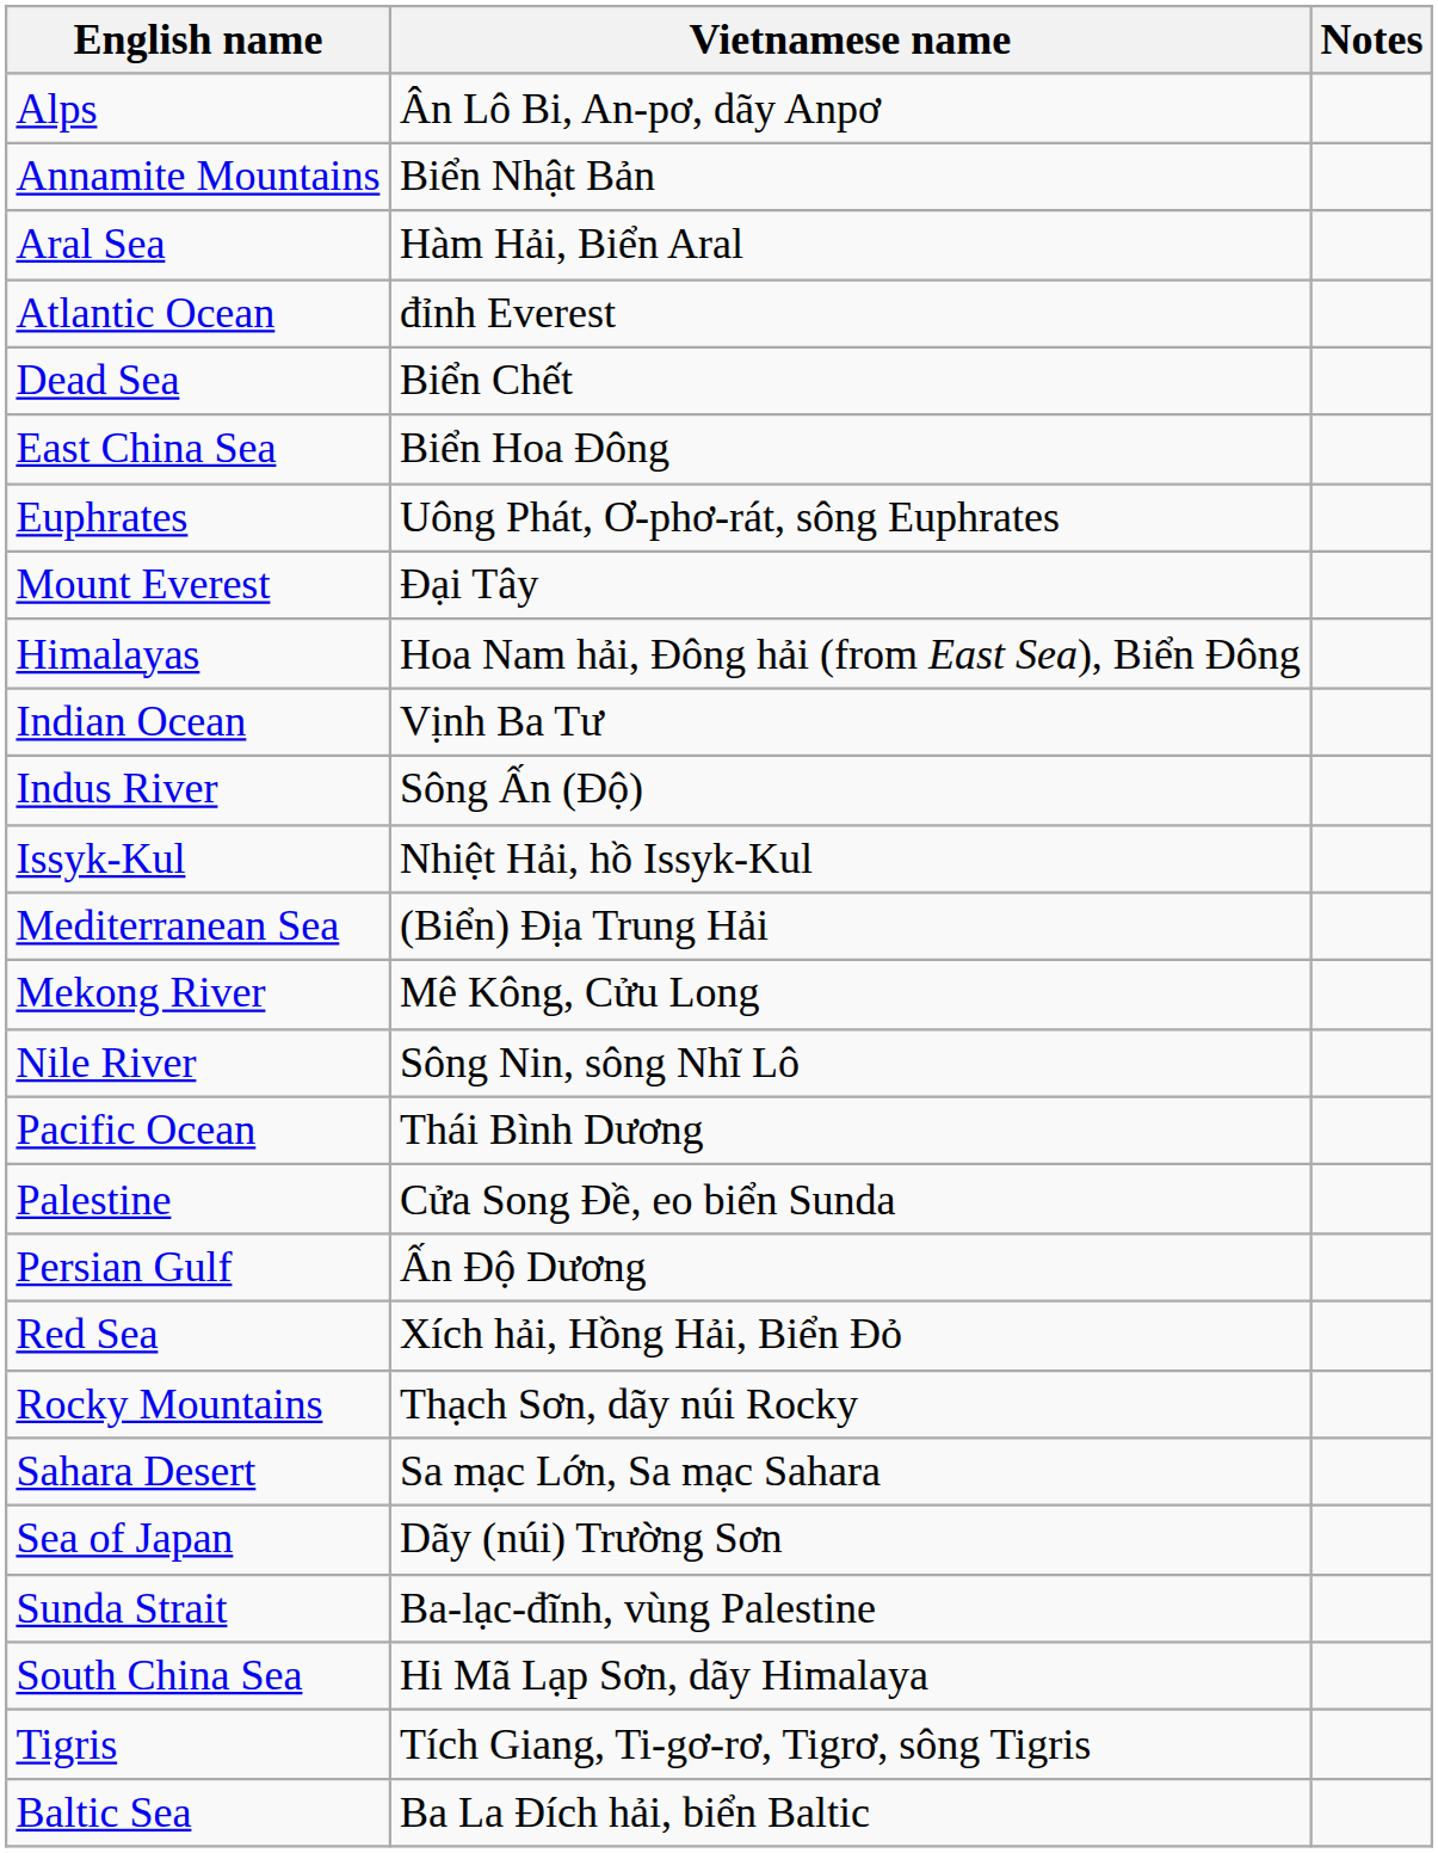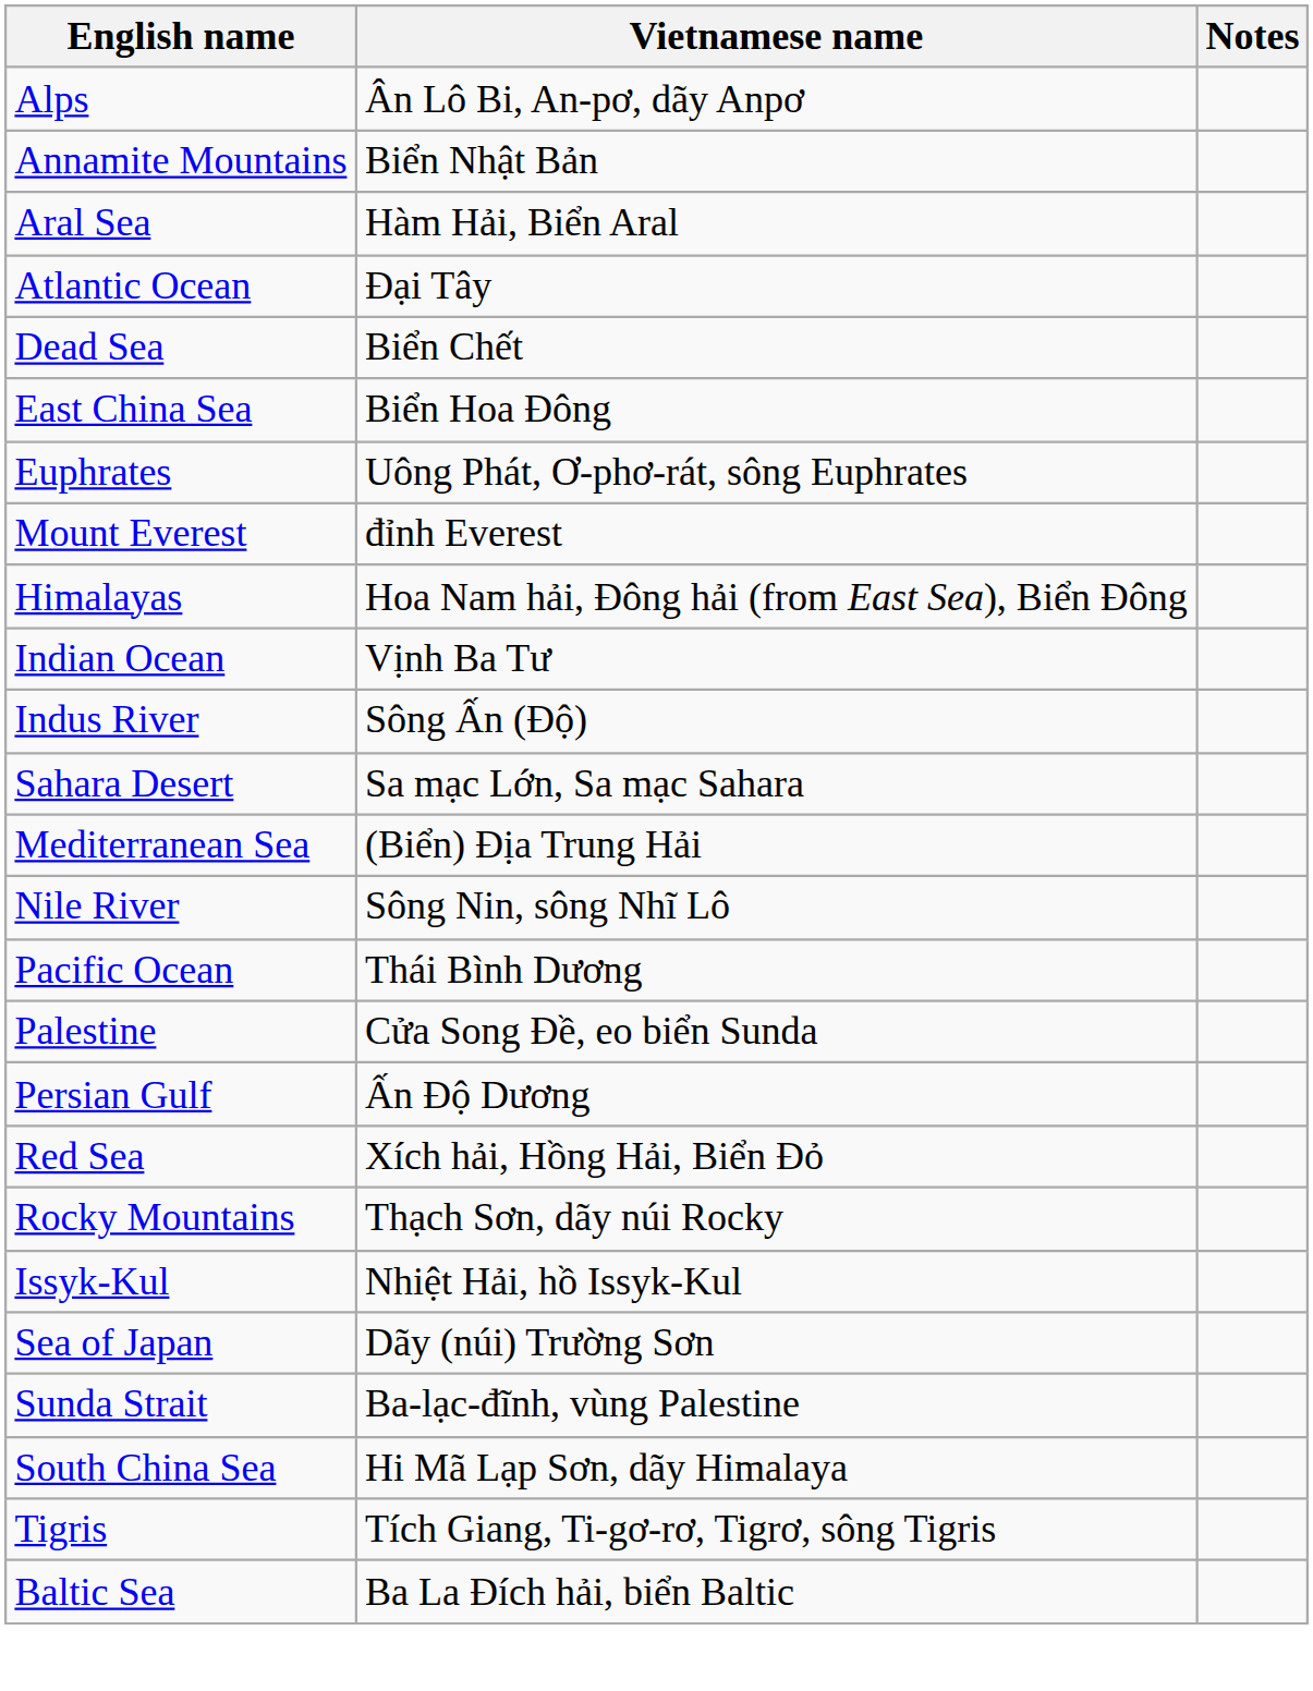 <table class="wikitable sortable">
 <tr>
 <th>English name</th>
 <th>Vietnamese name</th>
 <th>Notes</th>
 </tr>
 <tr>
 <td><a href='#'>Alps</a></td>
 <td>Ân Lô Bi, An-pơ, dãy Anpơ</td>
 <td></td>
 </tr>
 <tr>
 <td><a href='#'>Annamite Mountains</a></td>
 <td>Biển Nhật Bản</td>
 <td></td>
 </tr>
 <tr>
 <td><a href='#'>Aral Sea</a></td>
 <td>Hàm Hải, Biển Aral</td>
 <td></td>
 </tr>
 <tr>
 <td><a href='#'>Atlantic Ocean</a></td>
-<td>đỉnh Everest</td>
+<td>Đại Tây</td>
 <td></td>
 </tr>
 <tr>
 <td><a href='#'>Dead Sea</a></td>
 <td>Biển Chết</td>
 <td></td>
 </tr>
 <tr>
 <td><a href='#'>East China Sea</a></td>
 <td>Biển Hoa Đông</td>
 <td></td>
 </tr>
 <tr>
 <td><a href='#'>Euphrates</a></td>
 <td>Uông Phát, Ơ-phơ-rát, sông Euphrates</td>
 <td></td>
 </tr>
 <tr>
 <td><a href='#'>Mount Everest</a></td>
-<td>Đại Tây</td>
+<td>đỉnh Everest</td>
 <td></td>
 </tr>
 <tr>
 <td><a href='#'>Himalayas</a></td>
 <td>Hoa Nam hải, Đông hải (from <em>East Sea</em>), Biển Đông</td>
 <td></td>
 </tr>
 <tr>
 <td><a href='#'>Indian Ocean</a></td>
 <td>Vịnh Ba Tư</td>
 <td></td>
 </tr>
 <tr>
 <td><a href='#'>Indus River</a></td>
 <td>Sông Ấn (Độ)</td>
 <td></td>
 </tr>
 <tr>
-<td><a href='#'>Issyk-Kul</a></td>
-<td>Nhiệt Hải, hồ Issyk-Kul</td>
+<td><a href='#'>Sahara Desert</a></td>
+<td>Sa mạc Lớn, Sa mạc Sahara</td>
 <td></td>
 </tr>
 <tr>
 <td><a href='#'>Mediterranean Sea</a></td>
 <td>(Biển) Địa Trung Hải</td>
-<td></td>
-</tr>
-<tr>
-<td><a href='#'>Mekong River</a></td>
-<td>Mê Kông, Cửu Long</td>
 <td></td>
 </tr>
 <tr>
 <td><a href='#'>Nile River</a></td>
 <td>Sông Nin, sông Nhĩ Lô</td>
 <td></td>
 </tr>
 <tr>
 <td><a href='#'>Pacific Ocean</a></td>
 <td>Thái Bình Dương</td>
 <td></td>
 </tr>
 <tr>
 <td><a href='#'>Palestine</a></td>
 <td>Cửa Song Đề, eo biển Sunda</td>
 <td></td>
 </tr>
 <tr>
 <td><a href='#'>Persian Gulf</a></td>
 <td>Ấn Độ Dương</td>
 <td></td>
 </tr>
 <tr>
 <td><a href='#'>Red Sea</a></td>
 <td>Xích hải, Hồng Hải, Biển Đỏ</td>
 <td></td>
 </tr>
 <tr>
 <td><a href='#'>Rocky Mountains</a></td>
 <td>Thạch Sơn, dãy núi Rocky</td>
 <td></td>
 </tr>
 <tr>
-<td><a href='#'>Sahara Desert</a></td>
-<td>Sa mạc Lớn, Sa mạc Sahara</td>
+<td><a href='#'>Issyk-Kul</a></td>
+<td>Nhiệt Hải, hồ Issyk-Kul</td>
 <td></td>
 </tr>
 <tr>
 <td><a href='#'>Sea of Japan</a></td>
 <td>Dãy (núi) Trường Sơn</td>
 <td></td>
 </tr>
 <tr>
 <td><a href='#'>Sunda Strait</a></td>
 <td>Ba-lạc-đĩnh, vùng Palestine</td>
 <td></td>
 </tr>
 <tr>
 <td><a href='#'>South China Sea</a></td>
 <td>Hi Mã Lạp Sơn, dãy Himalaya</td>
 <td></td>
 </tr>
 <tr>
 <td><a href='#'>Tigris</a></td>
 <td>Tích Giang, Ti-gơ-rơ, Tigrơ, sông Tigris</td>
 <td></td>
 </tr>
 <tr>
 <td><a href='#'>Baltic Sea</a></td>
 <td>Ba La Đích hải, biển Baltic</td>
 <td></td>
 </tr>
 </table>
